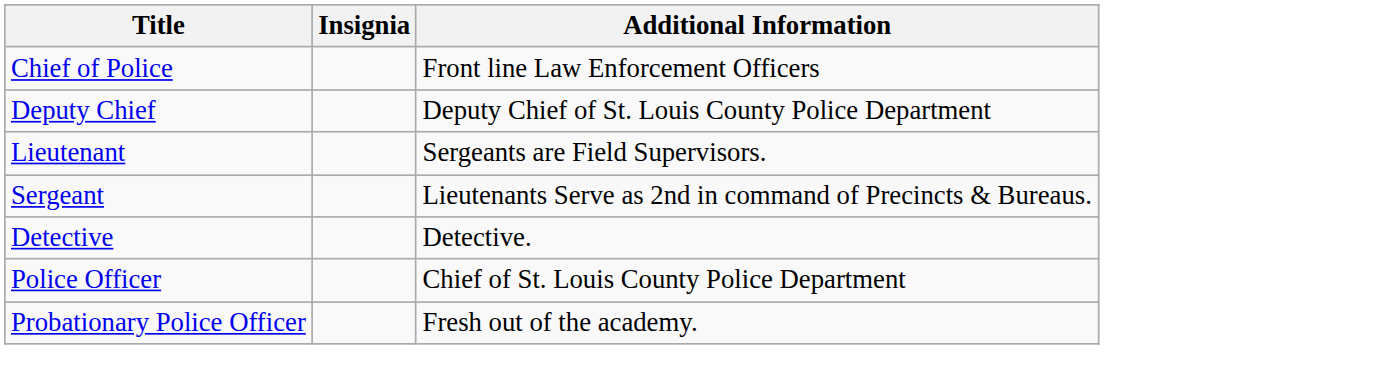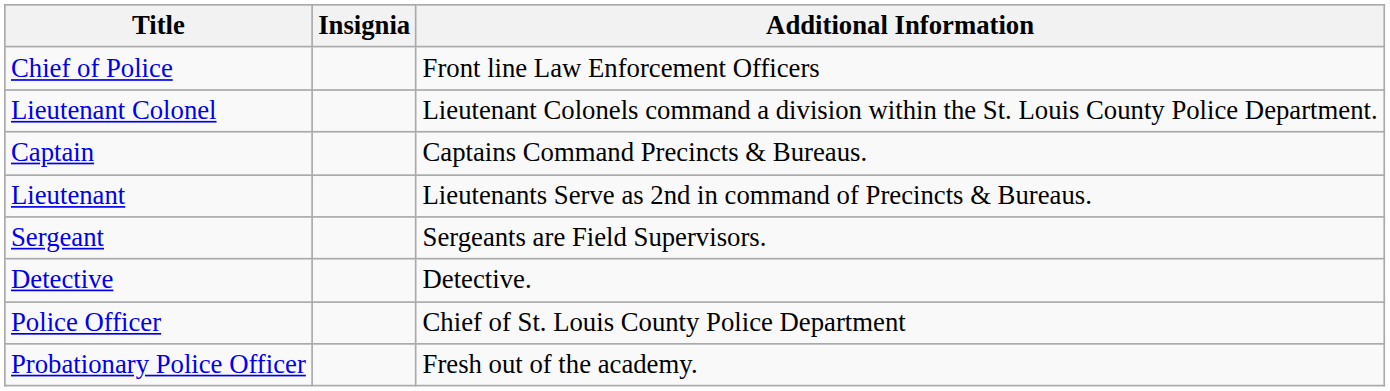 <table class="wikitable">
 <tr>
 <th>Title</th>
 <th>Insignia</th>
 <th>Additional Information</th>
 </tr>
 <tr>
 <td><a href='#'>Chief of Police</a></td>
 <td></td>
 <td>Front line Law Enforcement Officers</td>
 </tr>
 <tr>
-<td><a href='#'>Deputy Chief</a></td>
+<td><a href='#'>Lieutenant Colonel</a></td>
 <td></td>
-<td>Deputy Chief of St. Louis County Police Department</td>
+<td>Lieutenant Colonels command a division within the St. Louis County Police Department.</td>
+</tr>
+<tr>
+<td><a href='#'>Captain</a></td>
+<td></td>
+<td>Captains Command Precincts & Bureaus.</td>
 </tr>
 <tr>
 <td><a href='#'>Lieutenant</a></td>
 <td></td>
-<td>Sergeants are Field Supervisors.</td>
+<td>Lieutenants Serve as 2nd in command of Precincts & Bureaus.</td>
 </tr>
 <tr>
 <td><a href='#'>Sergeant</a></td>
 <td></td>
-<td>Lieutenants Serve as 2nd in command of Precincts & Bureaus.</td>
+<td>Sergeants are Field Supervisors.</td>
 </tr>
 <tr>
 <td><a href='#'>Detective</a></td>
 <td></td>
 <td>Detective.</td>
 </tr>
 <tr>
 <td><a href='#'>Police Officer</a></td>
 <td></td>
 <td>Chief of St. Louis County Police Department</td>
 </tr>
 <tr>
 <td><a href='#'>Probationary Police Officer</a></td>
 <td></td>
 <td>Fresh out of the academy.</td>
 </tr>
 </table>
